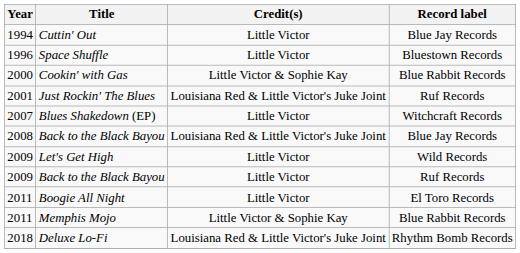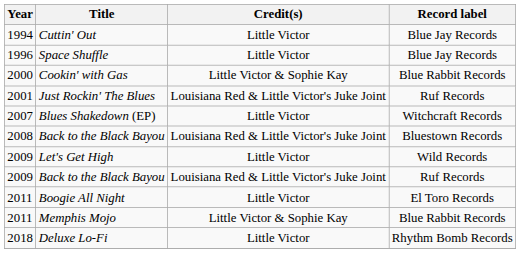 <table class="wikitable sortable">
 <tr>
 <th>Year</th>
 <th>Title</th>
 <th>Credit(s)</th>
 <th>Record label</th>
 </tr>
 <tr>
 <td>1994</td>
 <td><em>Cuttin' Out</em></td>
 <td style="text-align:center;">Little Victor</td>
 <td style="text-align:center;">Blue Jay Records</td>
 </tr>
 <tr>
 <td>1996</td>
 <td><em>Space Shuffle</em></td>
 <td style="text-align:center;">Little Victor</td>
-<td style="text-align:center;">Bluestown Records</td>
+<td style="text-align:center;">Blue Jay Records</td>
 </tr>
 <tr>
 <td>2000</td>
 <td><em>Cookin' with Gas</em></td>
 <td style="text-align:center;">Little Victor & Sophie Kay</td>
 <td style="text-align:center;">Blue Rabbit Records</td>
 </tr>
 <tr>
 <td>2001</td>
 <td><em>Just Rockin' The Blues</em></td>
 <td style="text-align:center;">Louisiana Red & Little Victor's Juke Joint</td>
 <td style="text-align:center;">Ruf Records</td>
 </tr>
 <tr>
 <td>2007</td>
 <td><em>Blues Shakedown</em> (EP)</td>
 <td style="text-align:center;">Little Victor</td>
 <td style="text-align:center;">Witchcraft Records</td>
 </tr>
 <tr>
 <td>2008</td>
 <td><em>Back to the Black Bayou</em></td>
 <td style="text-align:center;">Louisiana Red & Little Victor's Juke Joint</td>
-<td style="text-align:center;">Blue Jay Records</td>
+<td style="text-align:center;">Bluestown Records</td>
 </tr>
 <tr>
 <td>2009</td>
 <td><em>Let's Get High</em></td>
 <td style="text-align:center;">Little Victor</td>
 <td style="text-align:center;">Wild Records</td>
 </tr>
 <tr>
 <td>2009</td>
 <td><em>Back to the Black Bayou</em></td>
-<td style="text-align:center;">Little Victor</td>
+<td style="text-align:center;">Louisiana Red & Little Victor's Juke Joint</td>
 <td style="text-align:center;">Ruf Records</td>
 </tr>
 <tr>
 <td>2011</td>
 <td><em>Boogie All Night</em></td>
 <td style="text-align:center;">Little Victor</td>
 <td style="text-align:center;">El Toro Records</td>
 </tr>
 <tr>
 <td>2011</td>
 <td><em>Memphis Mojo</em></td>
 <td style="text-align:center;">Little Victor & Sophie Kay</td>
 <td style="text-align:center;">Blue Rabbit Records</td>
 </tr>
 <tr>
 <td>2018</td>
 <td><em>Deluxe Lo-Fi</em></td>
-<td style="text-align:center;">Louisiana Red & Little Victor's Juke Joint</td>
+<td style="text-align:center;">Little Victor</td>
 <td style="text-align:center;">Rhythm Bomb Records</td>
 </tr>
 <tr>
 </tr>
 </table>
